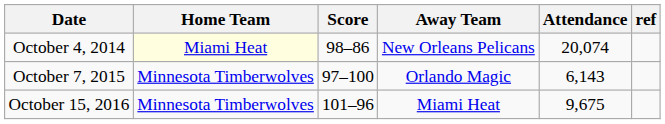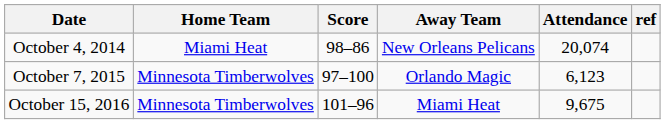 <table class="wikitable" style="text-align:center; font-size:95%;">
 <tr>
 <th>Date</th>
 <th>Home Team</th>
 <th>Score</th>
 <th>Away Team</th>
 <th>Attendance</th>
 <th>ref</th>
 </tr>
 <tr>
 <td>October 4, 2014</td>
-<td style="background: lightyellow;"><a href='#'>Miami Heat</a></td>
+<td><a href='#'>Miami Heat</a></td>
 <td>98–86</td>
 <td><a href='#'>New Orleans Pelicans</a></td>
 <td>20,074</td>
 <td></td>
 </tr>
 <tr>
 <td>October 7, 2015</td>
 <td><a href='#'>Minnesota Timberwolves</a></td>
 <td>97–100</td>
 <td><a href='#'>Orlando Magic</a></td>
-<td>6,143</td>
+<td>6,123</td>
 <td></td>
 </tr>
 <tr>
 <td>October 15, 2016</td>
 <td><a href='#'>Minnesota Timberwolves</a></td>
 <td>101–96</td>
 <td><a href='#'>Miami Heat</a></td>
 <td>9,675</td>
 <td></td>
 </tr>
 </table>
